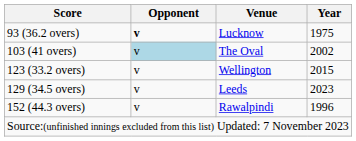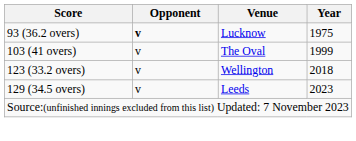 <table class="wikitable">
 <tr style="text-align: center;">
 <th style="text-align: center;" scope="col"><strong>Score</strong></th>
 <th style="text-align: center;" scope="col"><strong>Opponent</strong></th>
 <th style="text-align: center;" scope="col"><strong>Venue</strong></th>
 <th style="text-align: center;" scope="col"><strong>Year</strong></th>
 </tr>
 <tr>
 <td>93 (36.2 overs)</td>
 <td><strong>v </strong></td>
 <td><a href='#'>Lucknow</a></td>
 <td>1975</td>
 </tr>
 <tr>
 <td>103 (41 overs)</td>
-<td style="background: lightblue;">v </td>
+<td>v </td>
 <td><a href='#'>The Oval</a></td>
-<td>2002</td>
+<td>1999</td>
 </tr>
 <tr>
 <td>123 (33.2 overs)</td>
 <td>v </td>
 <td><a href='#'>Wellington</a></td>
-<td>2015</td>
+<td>2018</td>
 </tr>
 <tr>
 <td>129 (34.5 overs)</td>
 <td>v </td>
 <td><a href='#'>Leeds</a></td>
 <td>2023</td>
 </tr>
 <tr>
-<td>152 (44.3 overs)</td>
-<td>v </td>
-<td><a href='#'>Rawalpindi</a></td>
-<td>1996</td>
-</tr>
-<tr>
 <td colspan=4>Source:<small>(unfinished innings excluded from this list)</small> Updated: 7 November 2023</td>
 </tr>
 </table>
